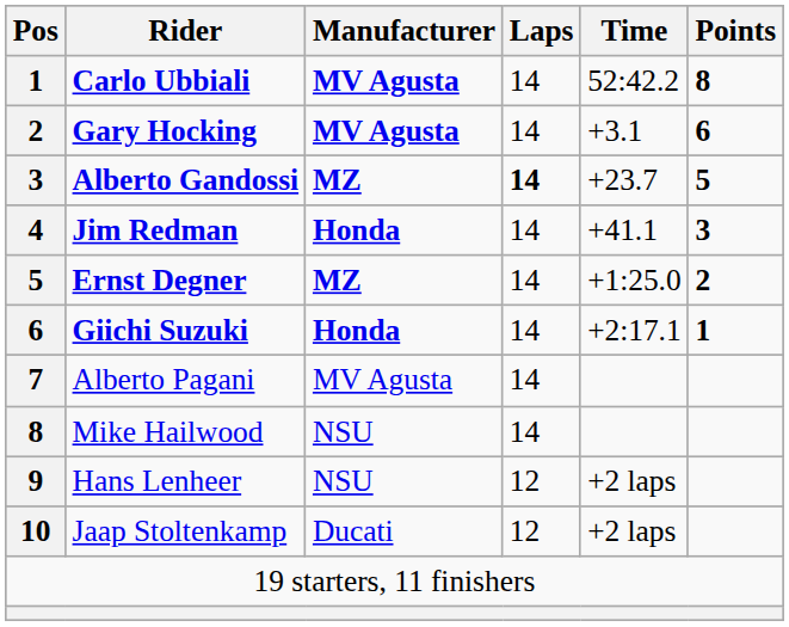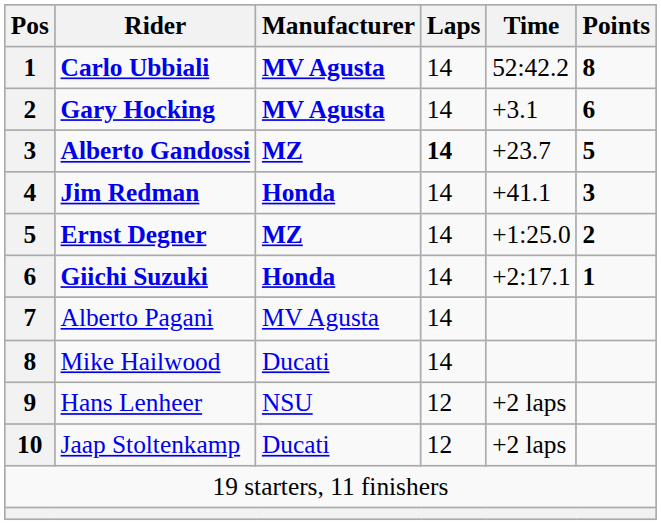 <table class="wikitable" style="font-size: 95%;">
 <tr>
 <th>Pos</th>
 <th>Rider</th>
 <th>Manufacturer</th>
 <th>Laps</th>
 <th>Time</th>
 <th>Points</th>
 </tr>
 <tr>
 <th>1</th>
 <td> <strong><a href='#'>Carlo Ubbiali</a></strong></td>
 <td><strong><a href='#'>MV Agusta</a></strong></td>
 <td>14</td>
 <td>52:42.2</td>
 <td><strong>8</strong></td>
 </tr>
 <tr>
 <th>2</th>
 <td> <strong><a href='#'>Gary Hocking</a></strong></td>
 <td><strong><a href='#'>MV Agusta</a></strong></td>
 <td>14</td>
 <td>+3.1</td>
 <td><strong>6</strong></td>
 </tr>
 <tr>
 <th>3</th>
 <td> <strong><a href='#'>Alberto Gandossi</a></strong></td>
 <td><strong><a href='#'>MZ</a></strong></td>
 <td><strong>14</strong></td>
 <td>+23.7</td>
 <td><strong>5</strong></td>
 </tr>
 <tr>
 <th>4</th>
 <td> <strong><a href='#'>Jim Redman</a></strong></td>
 <td><strong><a href='#'>Honda</a></strong></td>
 <td>14</td>
 <td>+41.1</td>
 <td><strong>3</strong></td>
 </tr>
 <tr>
 <th>5</th>
 <td> <strong><a href='#'>Ernst Degner</a></strong></td>
 <td><strong><a href='#'>MZ</a></strong></td>
 <td>14</td>
 <td>+1:25.0</td>
 <td><strong>2</strong></td>
 </tr>
 <tr>
 <th>6</th>
 <td> <strong><a href='#'>Giichi Suzuki</a></strong></td>
 <td><strong><a href='#'>Honda</a></strong></td>
 <td>14</td>
 <td>+2:17.1</td>
 <td><strong>1</strong></td>
 </tr>
 <tr>
 <th>7</th>
 <td> <a href='#'>Alberto Pagani</a></td>
 <td><a href='#'>MV Agusta</a></td>
 <td>14</td>
 <td></td>
 <td></td>
 </tr>
 <tr>
 <th>8</th>
 <td> <a href='#'>Mike Hailwood</a></td>
-<td><a href='#'>NSU</a></td>
+<td><a href='#'>Ducati</a></td>
 <td>14</td>
 <td></td>
 <td></td>
 </tr>
 <tr>
 <th>9</th>
 <td> <a href='#'>Hans Lenheer</a></td>
 <td><a href='#'>NSU</a></td>
 <td>12</td>
 <td>+2 laps</td>
 <td></td>
 </tr>
 <tr>
 <th>10</th>
 <td> <a href='#'>Jaap Stoltenkamp</a></td>
 <td><a href='#'>Ducati</a></td>
 <td>12</td>
 <td>+2 laps</td>
 <td></td>
 </tr>
 <tr>
 <td colspan=6 align=center>19 starters, 11 finishers</td>
 </tr>
 <tr>
 <th colspan=6></th>
 </tr>
 </table>
